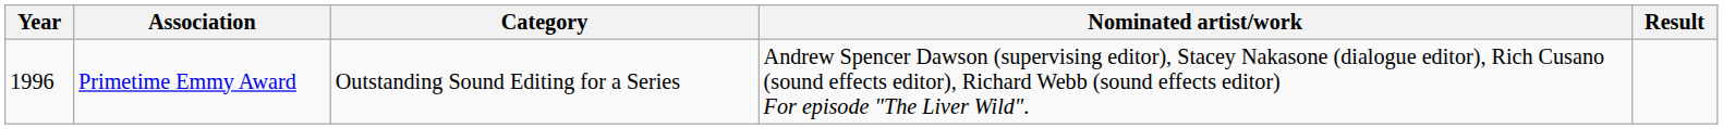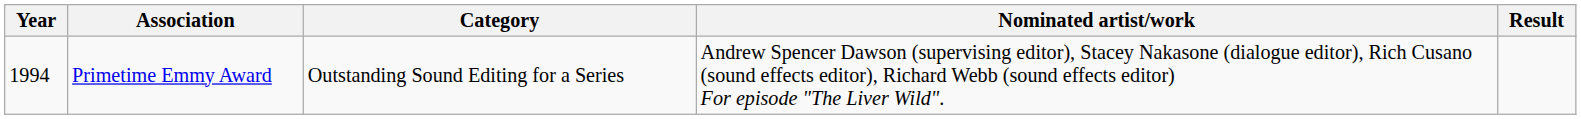 <table class="wikitable">
 <tr>
 <th style="width:04%;">Year</th>
 <th style="width:15%;">Association</th>
 <th style="width:25%;">Category</th>
 <th style="width:51%;">Nominated artist/work</th>
 <th style="width:10%;">Result</th>
 </tr>
 <tr>
-<td>1996</td>
+<td>1994</td>
 <td><a href='#'>Primetime Emmy Award</a></td>
 <td>Outstanding Sound Editing for a Series</td>
 <td>Andrew Spencer Dawson (supervising editor), Stacey Nakasone (dialogue editor), Rich Cusano (sound effects editor), Richard Webb (sound effects editor)<br><em>For episode "The Liver Wild"</em>.</td>
 <td></td>
 </tr>
 </table>
